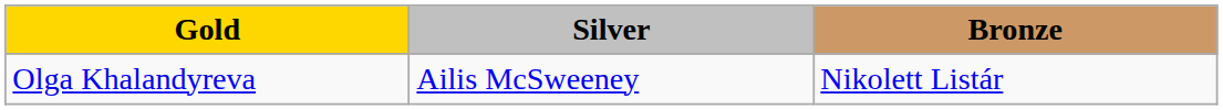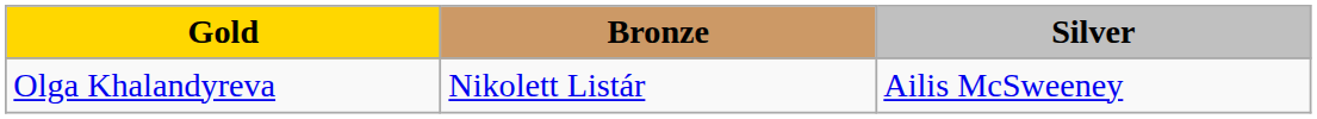 <table class="wikitable" style="text-align:left">
 <tr align="center">
 <td width=200 bgcolor=gold><strong>Gold</strong></td>
+<td width=200 bgcolor=CC9966><strong>Bronze</strong></td>
 <td width=200 bgcolor=silver><strong>Silver</strong></td>
-<td width=200 bgcolor=CC9966><strong>Bronze</strong></td>
 </tr>
 <tr>
 <td><a href='#'>Olga Khalandyreva</a><br><em></em></td>
+<td><a href='#'>Nikolett Listár</a><br><em></em></td>
 <td><a href='#'>Ailis McSweeney</a><br><em></em></td>
-<td><a href='#'>Nikolett Listár</a><br><em></em></td>
 </tr>
 </table>
